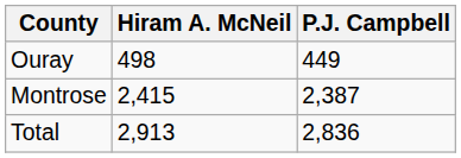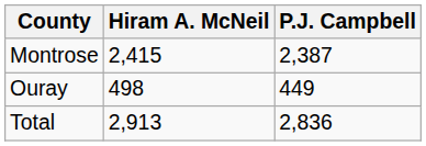 <table class="wikitable mw-collapsible">
 <tr>
 <th>County</th>
 <th>Hiram A. McNeil</th>
 <th>P.J. Campbell</th>
 </tr>
 <tr>
+<td>Montrose</td>
+<td>2,415</td>
+<td>2,387</td>
+</tr>
+<tr>
 <td>Ouray</td>
 <td>498</td>
 <td>449</td>
-</tr>
-<tr>
-<td>Montrose</td>
-<td>2,415</td>
-<td>2,387</td>
 </tr>
 <tr>
 <td>Total</td>
 <td>2,913</td>
 <td>2,836</td>
 </tr>
 </table>
